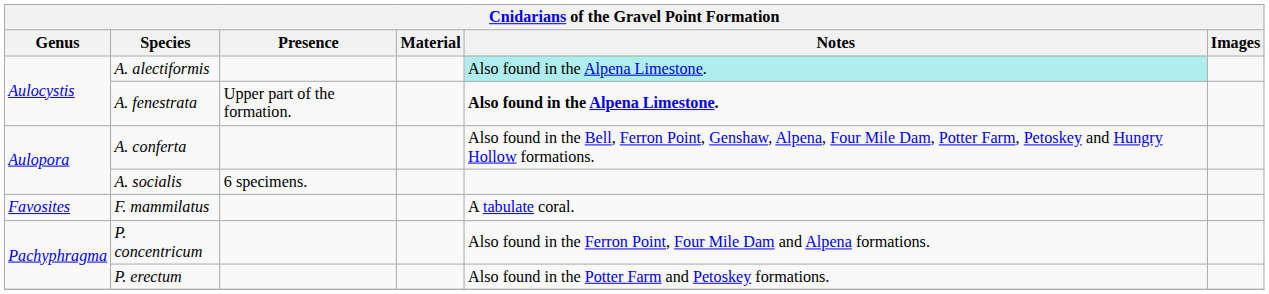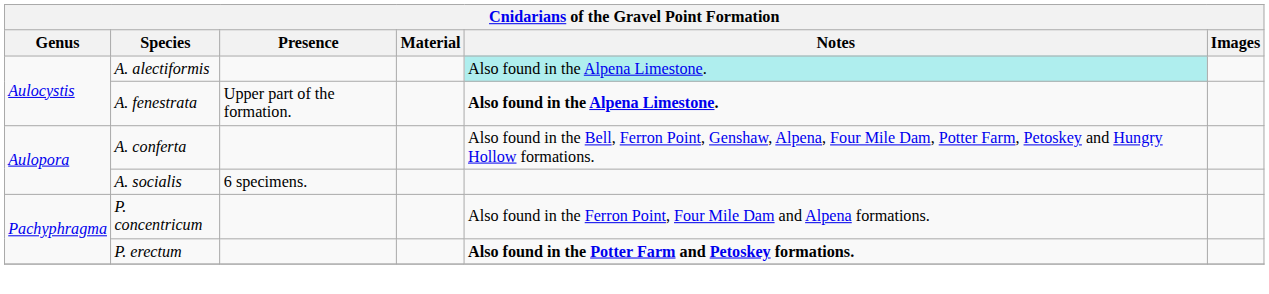 <table class="wikitable" align="center">
 <tr>
 <th colspan="6" align="center"><strong><a href='#'>Cnidarians</a> of the Gravel Point Formation</strong></th>
 </tr>
 <tr>
 <th>Genus</th>
 <th>Species</th>
 <th>Presence</th>
 <th><strong>Material</strong></th>
 <th>Notes</th>
 <th>Images</th>
 </tr>
 <tr>
 <td rowspan=2><em><a href='#'>Aulocystis</a></em></td>
 <td><em>A. alectiformis</em></td>
 <td></td>
 <td></td>
 <td style="background: paleturquoise;">Also found in the <a href='#'>Alpena Limestone</a>.</td>
 <td></td>
 </tr>
 <tr>
 <td><em>A. fenestrata</em></td>
 <td>Upper part of the formation.</td>
 <td></td>
 <td><strong>Also found in the <a href='#'>Alpena Limestone</a>.</strong></td>
 <td></td>
 </tr>
 <tr>
 <td rowspan="2"><em><a href='#'>Aulopora</a></em></td>
 <td><em>A. conferta</em></td>
 <td></td>
 <td></td>
 <td>Also found in the <a href='#'>Bell</a>, <a href='#'>Ferron Point</a>, <a href='#'>Genshaw</a>, <a href='#'>Alpena</a>, <a href='#'>Four Mile Dam</a>, <a href='#'>Potter Farm</a>, <a href='#'>Petoskey</a> and <a href='#'>Hungry Hollow</a> formations.</td>
 <td></td>
 </tr>
 <tr>
 <td><em>A. socialis</em></td>
 <td>6 specimens.</td>
 <td></td>
 <td></td>
 <td></td>
 </tr>
 <tr>
-<td><em><a href='#'>Favosites</a></em></td>
-<td><em>F. mammilatus</em></td>
-<td></td>
-<td></td>
-<td>A <a href='#'>tabulate</a> coral.</td>
-<td></td>
-</tr>
-<tr>
 <td rowspan=2><em><a href='#'>Pachyphragma</a></em></td>
 <td><em>P. concentricum</em></td>
 <td></td>
 <td></td>
 <td>Also found in the <a href='#'>Ferron Point</a>, <a href='#'>Four Mile Dam</a> and <a href='#'>Alpena</a> formations.</td>
 <td></td>
 </tr>
 <tr>
 <td><em>P. erectum</em></td>
 <td></td>
 <td></td>
-<td>Also found in the <a href='#'>Potter Farm</a> and <a href='#'>Petoskey</a> formations.</td>
+<td><strong>Also found in the <a href='#'>Potter Farm</a> and <a href='#'>Petoskey</a> formations.</strong></td>
 <td></td>
 </tr>
 <tr>
 </tr>
 </table>
